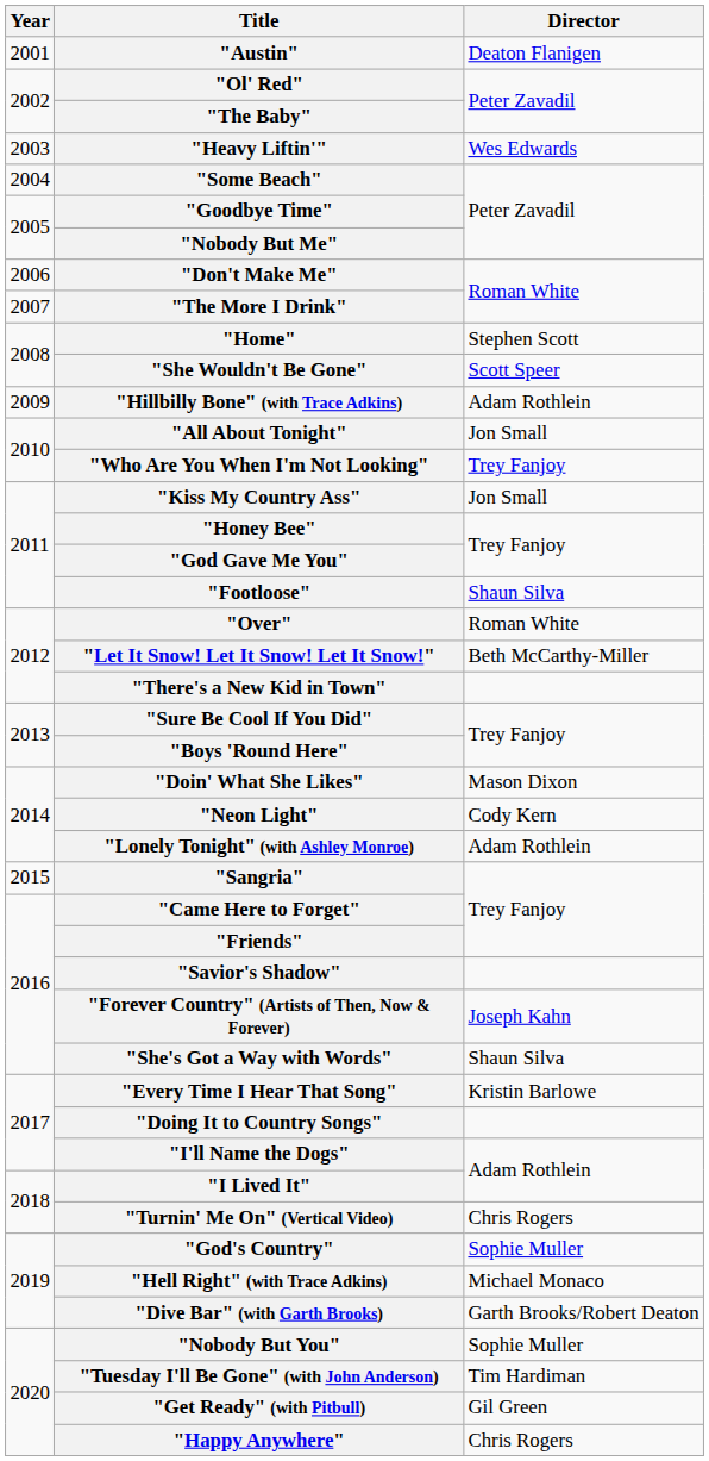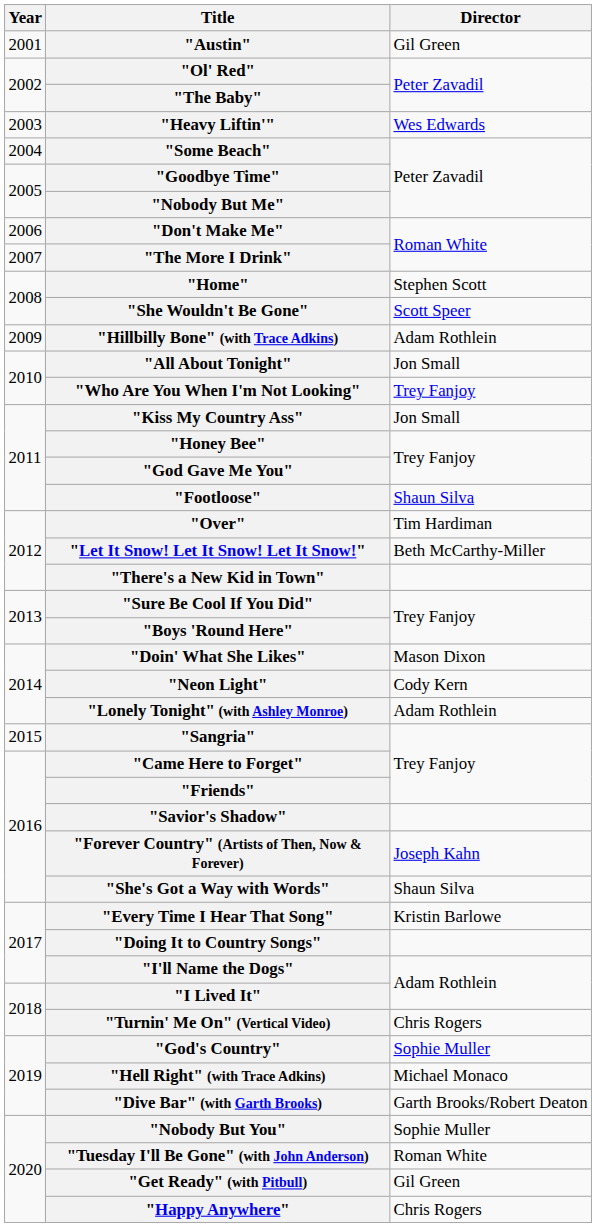 <table class="wikitable plainrowheaders">
 <tr>
 <th>Year</th>
 <th style="width:20em;">Title</th>
 <th>Director</th>
 </tr>
 <tr>
 <td>2001</td>
 <th scope="row">"Austin"</th>
-<td><a href='#'>Deaton Flanigen</a></td>
+<td>Gil Green</td>
 </tr>
 <tr>
 <td rowspan="2">2002</td>
 <th scope="row">"Ol' Red"</th>
 <td rowspan="2"><a href='#'>Peter Zavadil</a></td>
 </tr>
 <tr>
 <th scope="row">"The Baby"</th>
 </tr>
 <tr>
 <td>2003</td>
 <th scope="row">"Heavy Liftin'"</th>
 <td><a href='#'>Wes Edwards</a></td>
 </tr>
 <tr>
 <td>2004</td>
 <th scope="row">"Some Beach"</th>
 <td rowspan="3">Peter Zavadil</td>
 </tr>
 <tr>
 <td rowspan="2">2005</td>
 <th scope="row">"Goodbye Time"</th>
 </tr>
 <tr>
 <th scope="row">"Nobody But Me"</th>
 </tr>
 <tr>
 <td>2006</td>
 <th scope="row">"Don't Make Me"</th>
 <td rowspan="2"><a href='#'>Roman White</a></td>
 </tr>
 <tr>
 <td>2007</td>
 <th scope="row">"The More I Drink"</th>
 </tr>
 <tr>
 <td rowspan="2">2008</td>
 <th scope="row">"Home"</th>
 <td>Stephen Scott</td>
 </tr>
 <tr>
 <th scope="row">"She Wouldn't Be Gone"</th>
 <td><a href='#'>Scott Speer</a></td>
 </tr>
 <tr>
 <td>2009</td>
 <th scope="row">"Hillbilly Bone" <small>(with <a href='#'>Trace Adkins</a>)</small></th>
 <td>Adam Rothlein</td>
 </tr>
 <tr>
 <td rowspan="2">2010</td>
 <th scope="row">"All About Tonight"</th>
 <td>Jon Small</td>
 </tr>
 <tr>
 <th scope="row">"Who Are You When I'm Not Looking"</th>
 <td><a href='#'>Trey Fanjoy</a></td>
 </tr>
 <tr>
 <td rowspan="4">2011</td>
 <th scope="row">"Kiss My Country Ass"</th>
 <td>Jon Small</td>
 </tr>
 <tr>
 <th scope="row">"Honey Bee"</th>
 <td rowspan="2">Trey Fanjoy</td>
 </tr>
 <tr>
 <th scope="row">"God Gave Me You"</th>
 </tr>
 <tr>
 <th scope="row">"Footloose"</th>
 <td><a href='#'>Shaun Silva</a></td>
 </tr>
 <tr>
 <td rowspan="3">2012</td>
 <th scope="row">"Over"</th>
-<td>Roman White</td>
+<td>Tim Hardiman</td>
 </tr>
 <tr>
 <th scope="row">"<a href='#'>Let It Snow! Let It Snow! Let It Snow!</a>"</th>
 <td>Beth McCarthy-Miller</td>
 </tr>
 <tr>
 <th scope="row">"There's a New Kid in Town"</th>
 <td></td>
 </tr>
 <tr>
 <td rowspan="2">2013</td>
 <th scope="row">"Sure Be Cool If You Did"</th>
 <td rowspan="2">Trey Fanjoy</td>
 </tr>
 <tr>
 <th scope="row">"Boys 'Round Here"</th>
 </tr>
 <tr>
 <td rowspan="3">2014</td>
 <th scope="row">"Doin' What She Likes"</th>
 <td>Mason Dixon</td>
 </tr>
 <tr>
 <th scope="row">"Neon Light"</th>
 <td>Cody Kern</td>
 </tr>
 <tr>
 <th scope="row">"Lonely Tonight"<small> (with <a href='#'>Ashley Monroe</a>)</small></th>
 <td>Adam Rothlein</td>
 </tr>
 <tr>
 <td>2015</td>
 <th scope="row">"Sangria"</th>
 <td rowspan="3">Trey Fanjoy</td>
 </tr>
 <tr>
 <td rowspan="5">2016</td>
 <th scope="row">"Came Here to Forget"</th>
 </tr>
 <tr>
 <th scope="row">"Friends"</th>
 </tr>
 <tr>
 <th scope="row">"Savior's Shadow"</th>
 <td></td>
 </tr>
 <tr>
 <th scope="row">"Forever Country" <small>(Artists of Then, Now & Forever)</small></th>
 <td><a href='#'>Joseph Kahn</a></td>
 </tr>
 <tr>
 <th scope="row">"She's Got a Way with Words"</th>
 <td>Shaun Silva</td>
 </tr>
 <tr>
 <td rowspan="3">2017</td>
 <th scope="row">"Every Time I Hear That Song"</th>
 <td>Kristin Barlowe</td>
 </tr>
 <tr>
 <th scope="row">"Doing It to Country Songs"</th>
 <td></td>
 </tr>
 <tr>
 <th scope="row">"I'll Name the Dogs"</th>
 <td rowspan="2">Adam Rothlein</td>
 </tr>
 <tr>
 <td rowspan="2">2018</td>
 <th scope="row">"I Lived It"</th>
 </tr>
 <tr>
 <th scope="row">"Turnin' Me On" <small>(Vertical Video)</small></th>
 <td>Chris Rogers</td>
 </tr>
 <tr>
 <td rowspan="3">2019</td>
 <th scope="row">"God's Country"</th>
 <td><a href='#'>Sophie Muller</a></td>
 </tr>
 <tr>
 <th scope="row">"Hell Right" <small>(with Trace Adkins)</small></th>
 <td>Michael Monaco</td>
 </tr>
 <tr>
 <th scope="row">"Dive Bar" <small>(with <a href='#'>Garth Brooks</a>)</small></th>
 <td>Garth Brooks/Robert Deaton</td>
 </tr>
 <tr>
 <td rowspan="4">2020</td>
 <th scope="row">"Nobody But You"</th>
 <td>Sophie Muller</td>
 </tr>
 <tr>
 <th scope="row">"Tuesday I'll Be Gone" <small>(with <a href='#'>John Anderson</a>)</small></th>
-<td>Tim Hardiman</td>
+<td>Roman White</td>
 </tr>
 <tr>
 <th scope="row">"Get Ready" <small>(with <a href='#'>Pitbull</a>)</small></th>
 <td>Gil Green</td>
 </tr>
 <tr>
 <th scope="row">"<a href='#'>Happy Anywhere</a>"</th>
 <td>Chris Rogers</td>
 </tr>
 <tr>
 </tr>
 </table>
